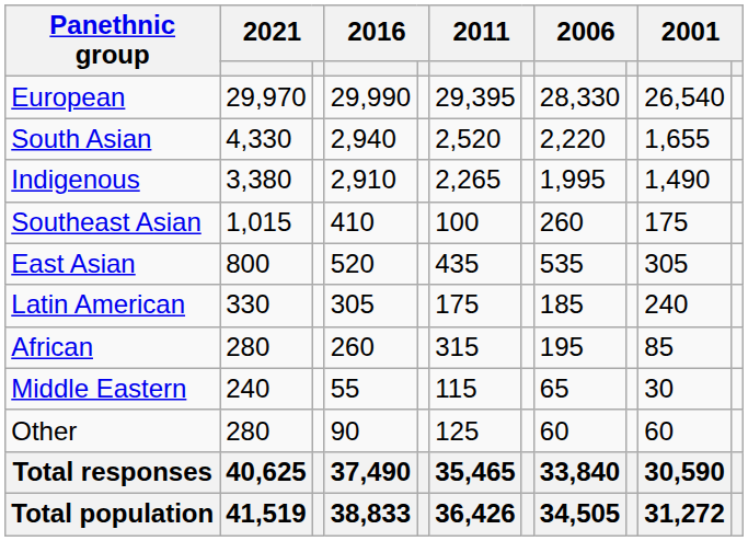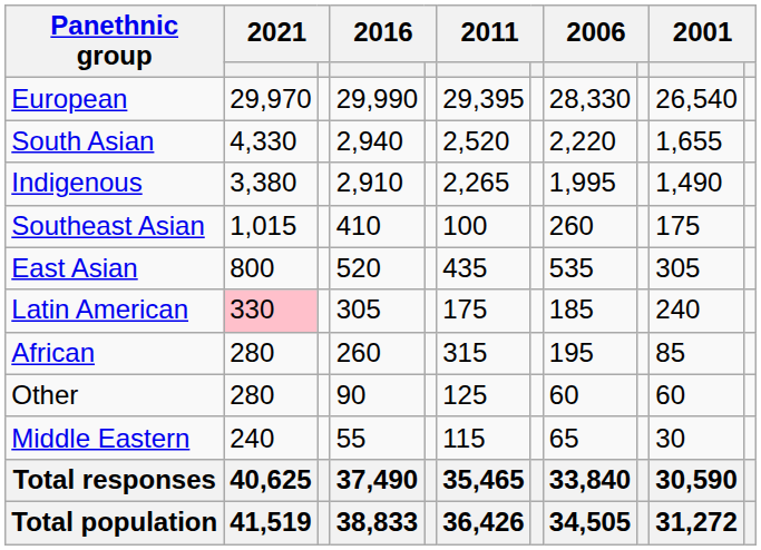 <table class="wikitable collapsible sortable">
 <tr>
 <th rowspan="2"><a href='#'>Panethnic</a><br>group</th>
 <th colspan="2">2021</th>
 <th colspan="2">2016</th>
 <th colspan="2">2011</th>
 <th colspan="2">2006</th>
 <th colspan="2">2001</th>
 </tr>
 <tr>
 <th><a href='#'></a></th>
 <th></th>
 <th></th>
 <th></th>
 <th></th>
 <th></th>
 <th></th>
 <th></th>
 <th></th>
 <th></th>
 </tr>
 <tr>
 <td><a href='#'>European</a></td>
 <td>29,970</td>
 <td></td>
 <td>29,990</td>
 <td></td>
 <td>29,395</td>
 <td></td>
 <td>28,330</td>
 <td></td>
 <td>26,540</td>
 <td></td>
 </tr>
 <tr>
 <td><a href='#'>South Asian</a></td>
 <td>4,330</td>
 <td></td>
 <td>2,940</td>
 <td></td>
 <td>2,520</td>
 <td></td>
 <td>2,220</td>
 <td></td>
 <td>1,655</td>
 <td></td>
 </tr>
 <tr>
 <td><a href='#'>Indigenous</a></td>
 <td>3,380</td>
 <td></td>
 <td>2,910</td>
 <td></td>
 <td>2,265</td>
 <td></td>
 <td>1,995</td>
 <td></td>
 <td>1,490</td>
 <td></td>
 </tr>
 <tr>
 <td><a href='#'>Southeast Asian</a></td>
 <td>1,015</td>
 <td></td>
 <td>410</td>
 <td></td>
 <td>100</td>
 <td></td>
 <td>260</td>
 <td></td>
 <td>175</td>
 <td></td>
 </tr>
 <tr>
 <td><a href='#'>East Asian</a></td>
 <td>800</td>
 <td></td>
 <td>520</td>
 <td></td>
 <td>435</td>
 <td></td>
 <td>535</td>
 <td></td>
 <td>305</td>
 <td></td>
 </tr>
 <tr>
 <td><a href='#'>Latin American</a></td>
-<td>330</td>
+<td style="background: pink;">330</td>
 <td></td>
 <td>305</td>
 <td></td>
 <td>175</td>
 <td></td>
 <td>185</td>
 <td></td>
 <td>240</td>
 <td></td>
 </tr>
 <tr>
 <td><a href='#'>African</a></td>
 <td>280</td>
 <td></td>
 <td>260</td>
 <td></td>
 <td>315</td>
 <td></td>
 <td>195</td>
 <td></td>
 <td>85</td>
 <td></td>
 </tr>
 <tr>
+<td>Other</td>
+<td>280</td>
+<td></td>
+<td>90</td>
+<td></td>
+<td>125</td>
+<td></td>
+<td>60</td>
+<td></td>
+<td>60</td>
+<td></td>
+</tr>
+<tr>
 <td><a href='#'>Middle Eastern</a></td>
 <td>240</td>
 <td></td>
 <td>55</td>
 <td></td>
 <td>115</td>
 <td></td>
 <td>65</td>
 <td></td>
 <td>30</td>
-<td></td>
-</tr>
-<tr>
-<td>Other</td>
-<td>280</td>
-<td></td>
-<td>90</td>
-<td></td>
-<td>125</td>
-<td></td>
-<td>60</td>
-<td></td>
-<td>60</td>
 <td></td>
 </tr>
 <tr>
 <th>Total responses</th>
 <th>40,625</th>
 <th></th>
 <th>37,490</th>
 <th></th>
 <th>35,465</th>
 <th></th>
 <th>33,840</th>
 <th></th>
 <th>30,590</th>
 <th></th>
 </tr>
 <tr>
 <th>Total population</th>
 <th>41,519</th>
 <th></th>
 <th>38,833</th>
 <th></th>
 <th>36,426</th>
 <th></th>
 <th>34,505</th>
 <th></th>
 <th>31,272</th>
 <th></th>
 </tr>
 </table>
